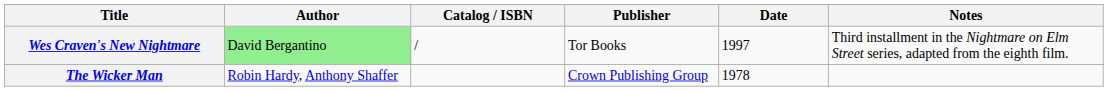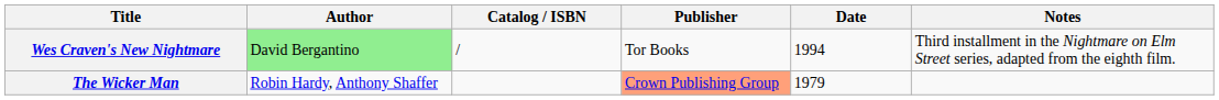 <table class="wikitable sortable" style="width:100%;">
 <tr>
 <th width=20%>Title</th>
 <th width=17%>Author</th>
 <th width=14%>Catalog / ISBN</th>
 <th width=14%>Publisher</th>
 <th width=10%>Date</th>
 <th width=25%>Notes</th>
 </tr>
 <tr>
 <th><em><a href='#'>Wes Craven's New Nightmare</a></em></th>
 <td style="background: lightgreen;">David Bergantino</td>
 <td>/</td>
 <td>Tor Books</td>
-<td>1997</td>
+<td>1994</td>
 <td>Third installment in the <em>Nightmare on Elm Street</em> series, adapted from the eighth film.</td>
 </tr>
 <tr>
 <th><em><a href='#'>The Wicker Man</a></em></th>
 <td><a href='#'>Robin Hardy</a>, <a href='#'>Anthony Shaffer</a></td>
 <td></td>
-<td><a href='#'>Crown Publishing Group</a></td>
-<td>1978</td>
+<td style="background: lightsalmon;"><a href='#'>Crown Publishing Group</a></td>
+<td>1979</td>
 <td></td>
 </tr>
 </table>
